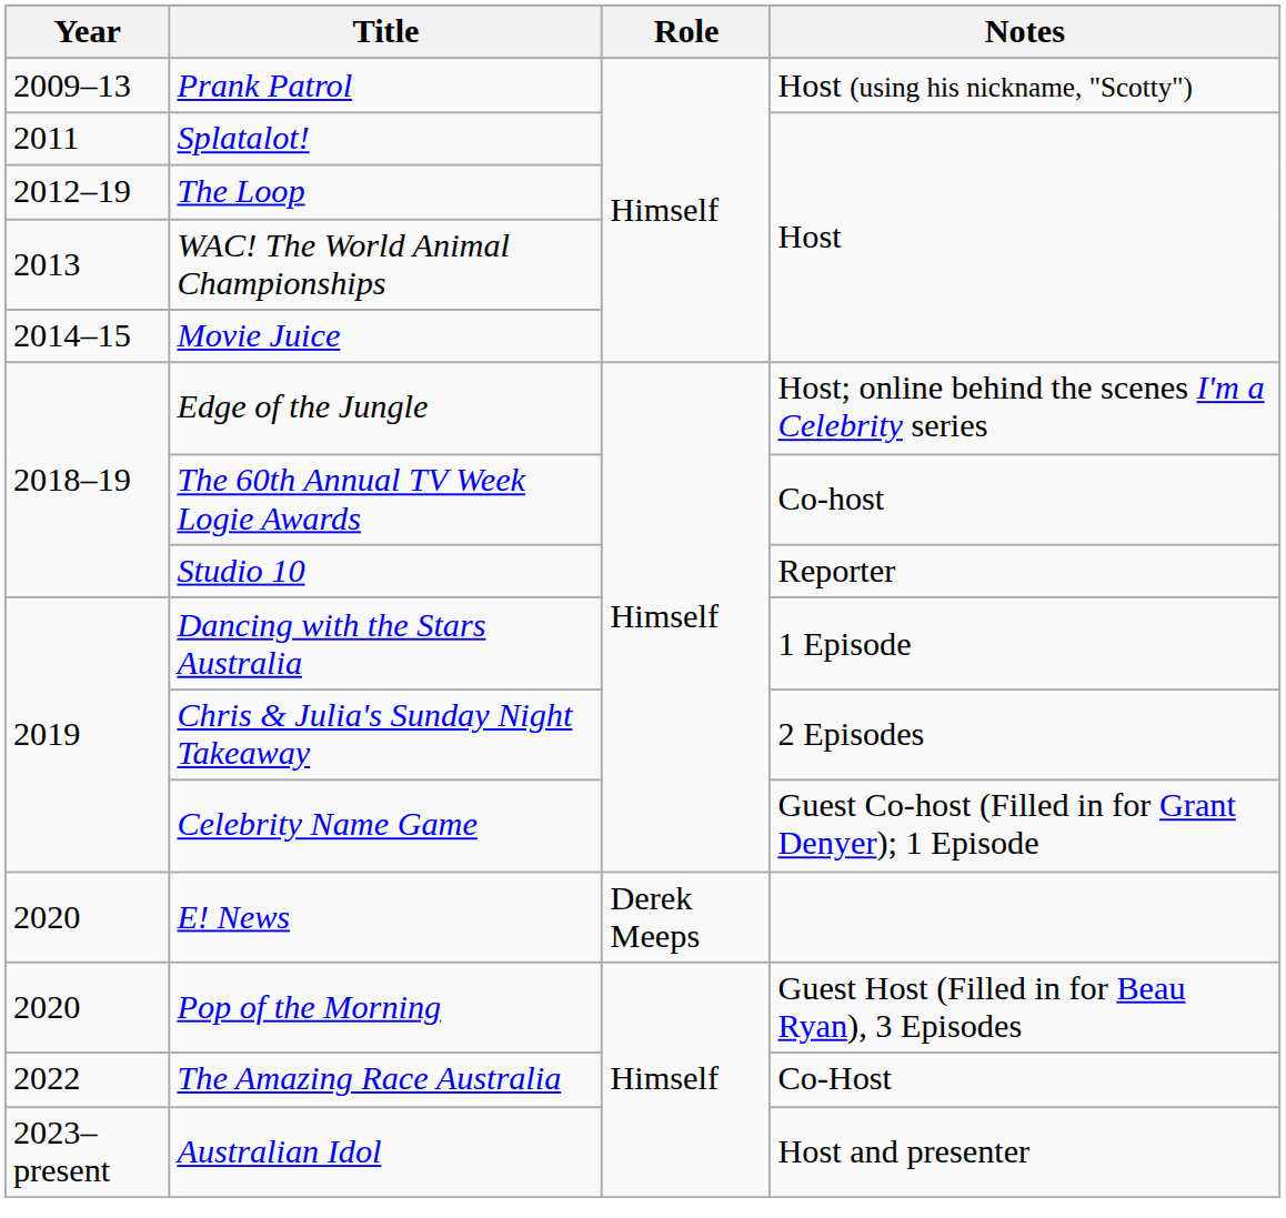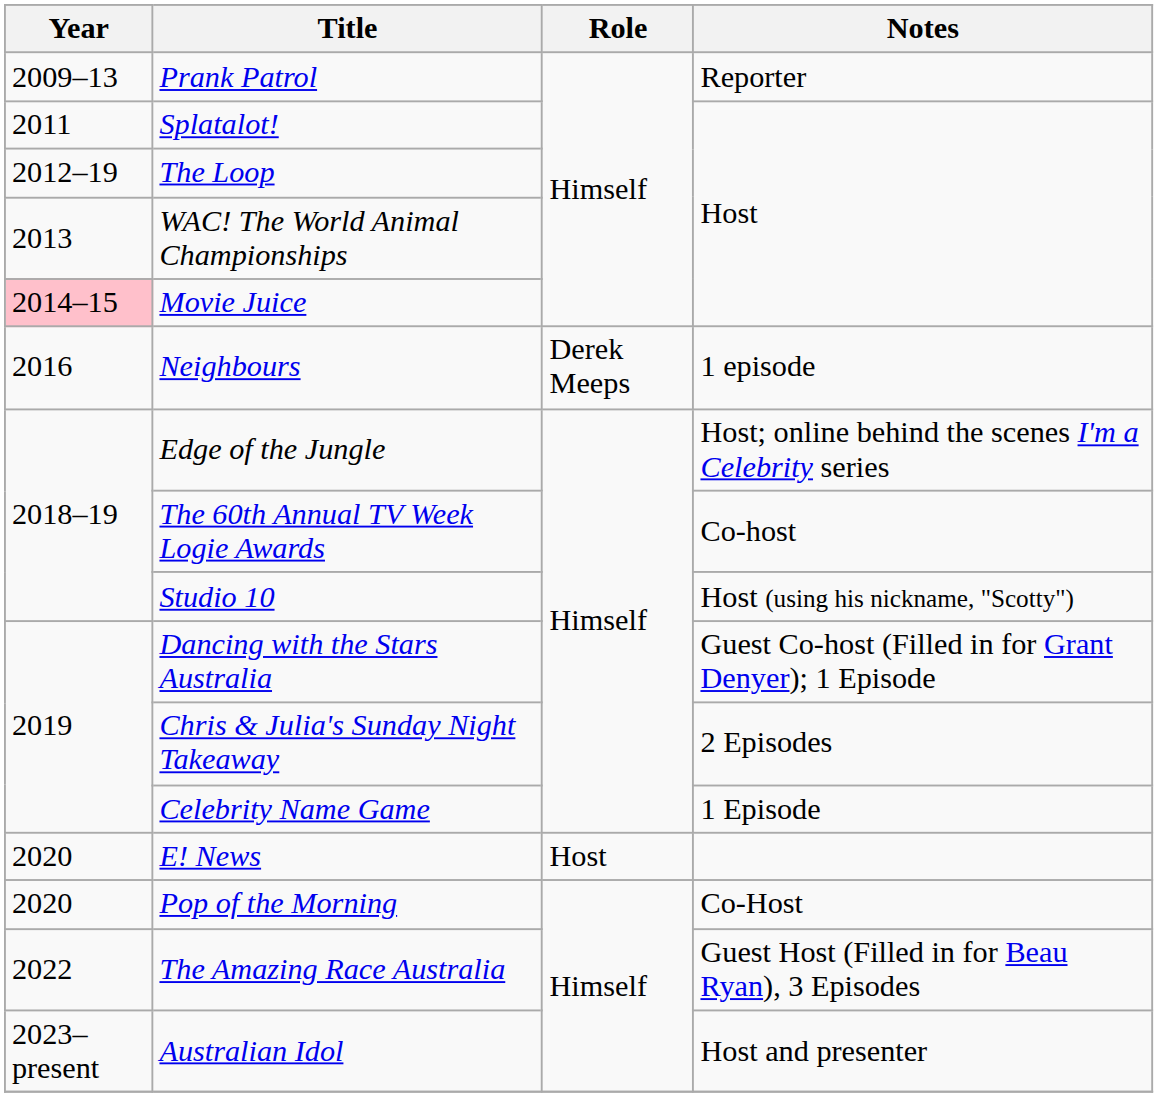 <table class="wikitable sortable">
 <tr>
 <th>Year</th>
 <th>Title</th>
 <th>Role</th>
 <th class="unsortable">Notes</th>
 </tr>
 <tr>
 <td>2009–13</td>
 <td><em><a href='#'>Prank Patrol</a></em></td>
 <td rowspan="5">Himself</td>
-<td>Host <small>(using his nickname, "Scotty")</small></td>
+<td>Reporter</td>
 </tr>
 <tr>
 <td>2011</td>
 <td><em><a href='#'>Splatalot!</a></em></td>
 <td rowspan="4">Host</td>
 </tr>
 <tr>
 <td>2012–19</td>
 <td><em><a href='#'>The Loop</a></em></td>
 </tr>
 <tr>
 <td>2013</td>
 <td><em>WAC! The World Animal Championships</em></td>
 </tr>
 <tr>
-<td>2014–15</td>
+<td style="background: pink;">2014–15</td>
 <td><em><a href='#'>Movie Juice</a></em></td>
+</tr>
+<tr>
+<td>2016</td>
+<td><em><a href='#'>Neighbours</a></em></td>
+<td>Derek Meeps</td>
+<td>1 episode</td>
 </tr>
 <tr>
 <td rowspan="3">2018–19</td>
 <td><em>Edge of the Jungle</em></td>
 <td rowspan="6">Himself</td>
 <td>Host; online behind the scenes <em><a href='#'>I'm a Celebrity</a></em> series</td>
 </tr>
 <tr>
 <td><em><a href='#'>The 60th Annual TV Week Logie Awards</a></em></td>
 <td>Co-host</td>
 </tr>
 <tr>
 <td><em><a href='#'>Studio 10</a></em></td>
-<td>Reporter</td>
+<td>Host <small>(using his nickname, "Scotty")</small></td>
 </tr>
 <tr>
 <td rowspan="3">2019</td>
 <td><em><a href='#'>Dancing with the Stars Australia</a></em></td>
-<td>1 Episode</td>
+<td>Guest Co-host (Filled in for <a href='#'>Grant Denyer</a>); 1 Episode</td>
 </tr>
 <tr>
 <td><em><a href='#'>Chris & Julia's Sunday Night Takeaway</a></em></td>
 <td>2 Episodes</td>
 </tr>
 <tr>
 <td><em><a href='#'>Celebrity Name Game</a></em></td>
-<td>Guest Co-host (Filled in for <a href='#'>Grant Denyer</a>); 1 Episode</td>
+<td>1 Episode</td>
 </tr>
 <tr>
 <td>2020</td>
 <td><em><a href='#'>E! News</a></em></td>
-<td>Derek Meeps</td>
+<td>Host</td>
 <td></td>
 </tr>
 <tr>
 <td>2020</td>
 <td><em><a href='#'>Pop of the Morning</a></em></td>
 <td rowspan="3">Himself</td>
-<td>Guest Host (Filled in for <a href='#'>Beau Ryan</a>), 3 Episodes</td>
+<td>Co-Host</td>
 </tr>
 <tr>
 <td>2022</td>
 <td><em><a href='#'>The Amazing Race Australia</a></em></td>
-<td>Co-Host</td>
+<td>Guest Host (Filled in for <a href='#'>Beau Ryan</a>), 3 Episodes</td>
 </tr>
 <tr>
 <td>2023–present</td>
 <td><em><a href='#'>Australian Idol</a></em></td>
 <td>Host and presenter</td>
 </tr>
 <tr>
 </tr>
 </table>
